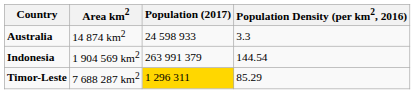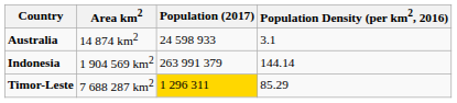 <table class="wikitable">
 <tr>
 <th>Country</th>
 <th>Area km<sup>2</sup></th>
 <th>Population (2017)</th>
 <th>Population Density (per km<sup>2</sup>, 2016)</th>
 </tr>
 <tr>
 <td><strong>Australia</strong></td>
 <td>14 874 km<sup>2</sup></td>
 <td>24 598 933</td>
-<td>3.3</td>
+<td>3.1</td>
 </tr>
 <tr>
 <td><strong>Indonesia</strong></td>
 <td>1 904 569 km<sup>2</sup></td>
 <td>263 991 379</td>
-<td>144.54</td>
+<td>144.14</td>
 </tr>
 <tr>
 <td><strong>Timor-Leste</strong></td>
 <td>7 688 287 km<sup>2</sup></td>
 <td style="background: gold;">1 296 311</td>
 <td>85.29</td>
 </tr>
 </table>
